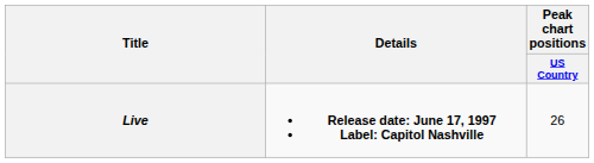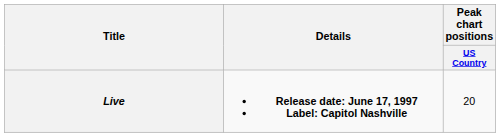 <table class="wikitable plainrowheaders" style="text-align:center;">
 <tr>
 <th rowspan="2" style="width:20em;">Title</th>
 <th rowspan="2" style="width:20em;">Details</th>
 <th>Peak chart<br>positions</th>
 </tr>
 <tr style="font-size:smaller;">
 <th width="65"><a href='#'>US Country</a></th>
 </tr>
 <tr>
 <th scope="row"><em>Live</em></th>
 <td><strong><br><ul><li>Release date: June 17, 1997</li><li>Label: Capitol Nashville</li></ul></strong></td>
-<td>26</td>
+<td>20</td>
 </tr>
 </table>
